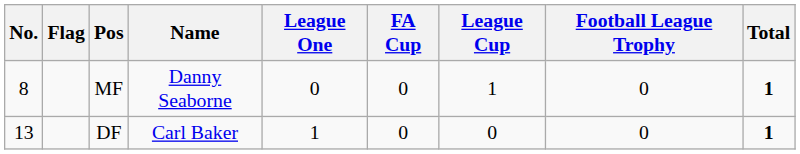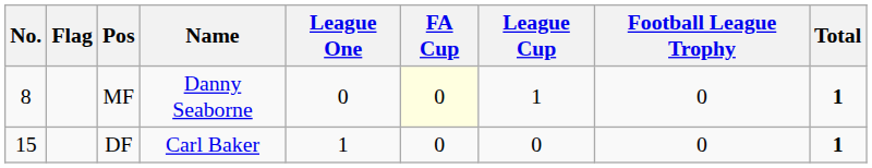 <table class="wikitable sortable" style="text-align:center; font-size:95%">
 <tr>
 <th>No.</th>
 <th>Flag</th>
 <th>Pos</th>
 <th>Name</th>
 <th><a href='#'>League One</a></th>
 <th><a href='#'>FA Cup</a></th>
 <th><a href='#'>League Cup</a></th>
 <th><a href='#'>Football League Trophy</a></th>
 <th>Total</th>
 </tr>
 <tr>
 <td>8</td>
 <td></td>
 <td>MF</td>
 <td><a href='#'>Danny Seaborne</a></td>
 <td>0</td>
-<td>0</td>
+<td style="background: lightyellow;">0</td>
 <td>1</td>
 <td>0</td>
 <td><strong>1</strong></td>
 </tr>
 <tr>
-<td>13</td>
+<td>15</td>
 <td></td>
 <td>DF</td>
 <td><a href='#'>Carl Baker</a></td>
 <td>1</td>
 <td>0</td>
 <td>0</td>
 <td>0</td>
 <td><strong>1</strong></td>
 </tr>
 </table>
